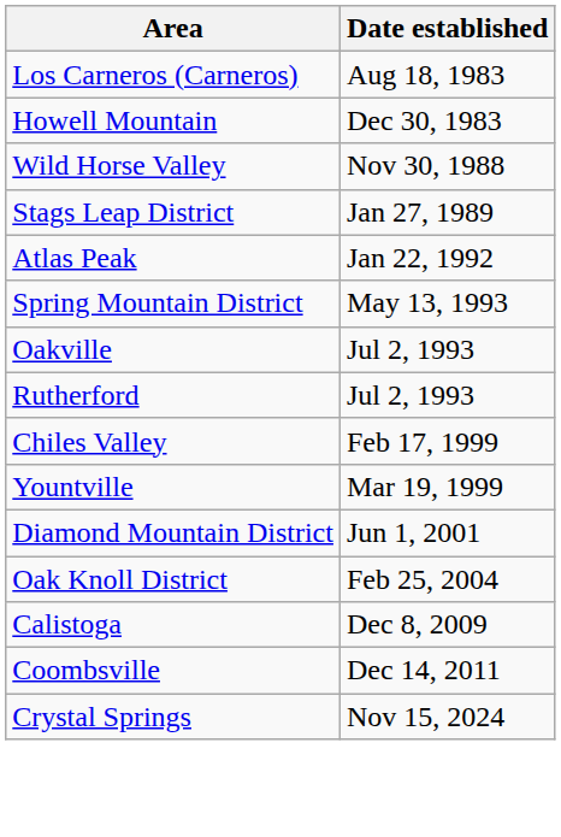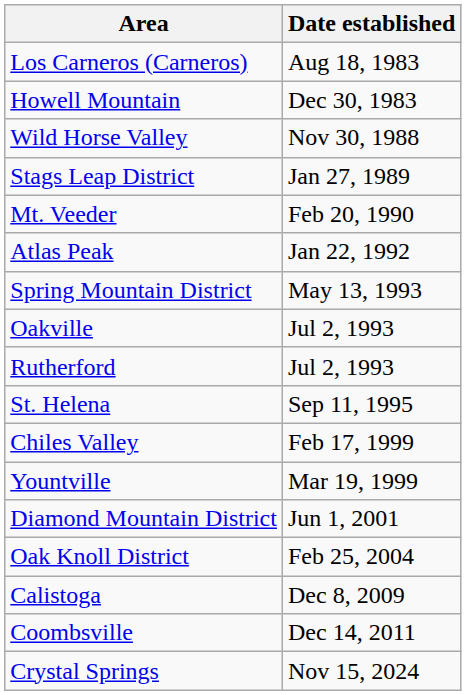 <table class="wikitable sortable">
 <tr>
 <th>Area</th>
 <th>Date established</th>
 </tr>
 <tr>
 <td><a href='#'>Los Carneros (Carneros)</a></td>
 <td>Aug 18, 1983</td>
 </tr>
 <tr>
 <td><a href='#'>Howell Mountain</a></td>
 <td>Dec 30, 1983</td>
 </tr>
 <tr>
 <td><a href='#'>Wild Horse Valley</a></td>
 <td>Nov 30, 1988</td>
 </tr>
 <tr>
 <td><a href='#'>Stags Leap District</a></td>
 <td>Jan 27, 1989</td>
 </tr>
 <tr>
+<td><a href='#'>Mt. Veeder</a></td>
+<td>Feb 20, 1990</td>
+</tr>
+<tr>
 <td><a href='#'>Atlas Peak</a></td>
 <td>Jan 22, 1992</td>
 </tr>
 <tr>
 <td><a href='#'>Spring Mountain District</a></td>
 <td>May 13, 1993</td>
 </tr>
 <tr>
 <td><a href='#'>Oakville</a></td>
 <td>Jul 2, 1993</td>
 </tr>
 <tr>
 <td><a href='#'>Rutherford</a></td>
 <td>Jul 2, 1993</td>
+</tr>
+<tr>
+<td><a href='#'>St. Helena</a></td>
+<td>Sep 11, 1995</td>
 </tr>
 <tr>
 <td><a href='#'>Chiles Valley</a></td>
 <td>Feb 17, 1999</td>
 </tr>
 <tr>
 <td><a href='#'>Yountville</a></td>
 <td>Mar 19, 1999</td>
 </tr>
 <tr>
 <td><a href='#'>Diamond Mountain District</a></td>
 <td>Jun 1, 2001</td>
 </tr>
 <tr>
 <td><a href='#'>Oak Knoll District</a></td>
 <td>Feb 25, 2004</td>
 </tr>
 <tr>
 <td><a href='#'>Calistoga</a></td>
 <td>Dec 8, 2009</td>
 </tr>
 <tr>
 <td><a href='#'>Coombsville</a></td>
 <td>Dec 14, 2011</td>
 </tr>
 <tr>
 <td><a href='#'>Crystal Springs</a></td>
 <td>Nov 15, 2024</td>
 </tr>
 </table>
